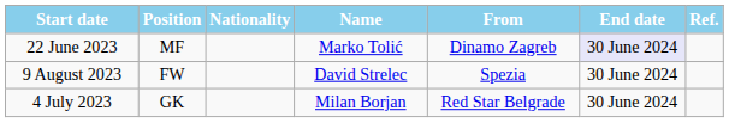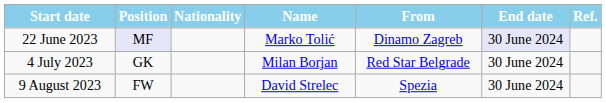 <table class="wikitable"  style="text-align:center; font-size:90%; ">
 <tr>
 <th style="background:#87CEEB; color:#FFFFFF; width:150px;">Start date</th>
 <th style="background:#87CEEB; color:#FFFFFF; width:50px;">Position</th>
 <th style="background:#87CEEB; color:#FFFFFF; width:50px;">Nationality</th>
 <th style="background:#87CEEB; color:#FFFFFF; width:150px;">Name</th>
 <th style="background:#87CEEB; color:#FFFFFF; width:170px;">From</th>
 <th style="background:#87CEEB; color:#FFFFFF; width:120px;">End date</th>
 <th style="background:#87CEEB; color:#FFFFFF; width:25px;">Ref.</th>
 </tr>
 <tr>
 <td>22 June 2023</td>
-<td>MF</td>
+<td style="background: lavender;">MF</td>
 <td></td>
 <td><a href='#'>Marko Tolić</a></td>
 <td> <a href='#'>Dinamo Zagreb</a></td>
 <td style="background: lavender;">30 June 2024</td>
+<td></td>
+</tr>
+<tr>
+<td>4 July 2023</td>
+<td>GK</td>
+<td></td>
+<td><a href='#'>Milan Borjan</a></td>
+<td> <a href='#'>Red Star Belgrade</a></td>
+<td>30 June 2024</td>
 <td></td>
 </tr>
 <tr>
 <td>9 August 2023</td>
 <td>FW</td>
 <td></td>
 <td><a href='#'>David Strelec</a></td>
 <td> <a href='#'>Spezia</a></td>
 <td>30 June 2024</td>
 <td></td>
 </tr>
-<tr>
-<td>4 July 2023</td>
-<td>GK</td>
-<td></td>
-<td><a href='#'>Milan Borjan</a></td>
-<td> <a href='#'>Red Star Belgrade</a></td>
-<td>30 June 2024</td>
-<td></td>
-</tr>
 </table>
